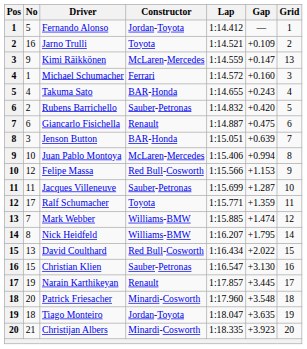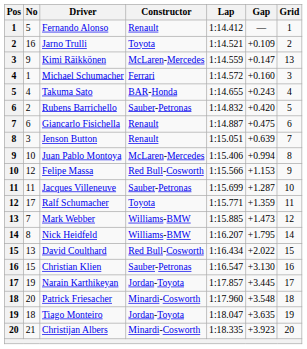 <table class="wikitable sortable" style="font-size: 85%;">
 <tr>
 <th>Pos</th>
 <th>No</th>
 <th>Driver</th>
 <th>Constructor</th>
 <th>Lap</th>
 <th>Gap</th>
 <th>Grid</th>
 </tr>
 <tr>
 <th>1</th>
 <td>5</td>
 <td> <a href='#'>Fernando Alonso</a></td>
-<td><a href='#'>Jordan</a>-<a href='#'>Toyota</a></td>
+<td><a href='#'>Renault</a></td>
 <td>1:14.412</td>
 <td align="center">—</td>
 <td align="center">1</td>
 </tr>
 <tr>
 <th>2</th>
 <td>16</td>
 <td> <a href='#'>Jarno Trulli</a></td>
 <td><a href='#'>Toyota</a></td>
 <td>1:14.521</td>
 <td>+0.109</td>
 <td align="center">2</td>
 </tr>
 <tr>
 <th>3</th>
 <td>9</td>
 <td> <a href='#'>Kimi Räikkönen</a></td>
 <td><a href='#'>McLaren</a>-<a href='#'>Mercedes</a></td>
 <td>1:14.559</td>
 <td>+0.147</td>
 <td align="center">13</td>
 </tr>
 <tr>
 <th>4</th>
 <td>1</td>
 <td> <a href='#'>Michael Schumacher</a></td>
 <td><a href='#'>Ferrari</a></td>
 <td>1:14.572</td>
 <td>+0.160</td>
 <td align="center">3</td>
 </tr>
 <tr>
 <th>5</th>
 <td>4</td>
 <td> <a href='#'>Takuma Sato</a></td>
 <td><a href='#'>BAR</a>-<a href='#'>Honda</a></td>
 <td>1:14.655</td>
 <td>+0.243</td>
 <td align="center">4</td>
 </tr>
 <tr>
 <th>6</th>
 <td>2</td>
 <td> <a href='#'>Rubens Barrichello</a></td>
 <td><a href='#'>Sauber</a>-<a href='#'>Petronas</a></td>
 <td>1:14.832</td>
 <td>+0.420</td>
 <td align="center">5</td>
 </tr>
 <tr>
 <th>7</th>
 <td>6</td>
 <td> <a href='#'>Giancarlo Fisichella</a></td>
 <td><a href='#'>Renault</a></td>
 <td>1:14.887</td>
 <td>+0.475</td>
 <td align="center">6</td>
 </tr>
 <tr>
 <th>8</th>
 <td>3</td>
 <td> <a href='#'>Jenson Button</a></td>
-<td><a href='#'>BAR</a>-<a href='#'>Honda</a></td>
+<td><a href='#'>Renault</a></td>
 <td>1:15.051</td>
 <td>+0.639</td>
 <td align="center">7</td>
 </tr>
 <tr>
 <th>9</th>
 <td>10</td>
 <td> <a href='#'>Juan Pablo Montoya</a></td>
 <td><a href='#'>McLaren</a>-<a href='#'>Mercedes</a></td>
 <td>1:15.406</td>
 <td>+0.994</td>
 <td align="center">8</td>
 </tr>
 <tr>
 <th>10</th>
 <td>12</td>
 <td> <a href='#'>Felipe Massa</a></td>
 <td><a href='#'>Red Bull</a>-<a href='#'>Cosworth</a></td>
 <td>1:15.566</td>
 <td>+1.153</td>
 <td align="center">9</td>
 </tr>
 <tr>
 <th>11</th>
 <td>11</td>
 <td> <a href='#'>Jacques Villeneuve</a></td>
 <td><a href='#'>Sauber</a>-<a href='#'>Petronas</a></td>
 <td>1:15.699</td>
 <td>+1.287</td>
 <td align="center">10</td>
 </tr>
 <tr>
 <th>12</th>
 <td>17</td>
 <td> <a href='#'>Ralf Schumacher</a></td>
 <td><a href='#'>Toyota</a></td>
 <td>1:15.771</td>
 <td>+1.359</td>
 <td align="center">11</td>
 </tr>
 <tr>
 <th>13</th>
 <td>7</td>
 <td> <a href='#'>Mark Webber</a></td>
 <td><a href='#'>Williams</a>-<a href='#'>BMW</a></td>
 <td>1:15.885</td>
-<td>+1.474</td>
+<td>+1.473</td>
 <td align="center">12</td>
 </tr>
 <tr>
 <th>14</th>
 <td>8</td>
 <td> <a href='#'>Nick Heidfeld</a></td>
 <td><a href='#'>Williams</a>-<a href='#'>BMW</a></td>
 <td>1:16.207</td>
 <td>+1.795</td>
 <td align="center">14</td>
 </tr>
 <tr>
 <th>15</th>
 <td>13</td>
 <td> <a href='#'>David Coulthard</a></td>
 <td><a href='#'>Red Bull</a>-<a href='#'>Cosworth</a></td>
 <td>1:16.434</td>
 <td>+2.022</td>
 <td align="center">15</td>
 </tr>
 <tr>
 <th>16</th>
 <td>15</td>
 <td> <a href='#'>Christian Klien</a></td>
 <td><a href='#'>Sauber</a>-<a href='#'>Petronas</a></td>
 <td>1:16.547</td>
 <td>+3.130</td>
 <td align="center">16</td>
 </tr>
 <tr>
 <th>17</th>
 <td>19</td>
 <td> <a href='#'>Narain Karthikeyan</a></td>
-<td><a href='#'>Renault</a></td>
+<td><a href='#'>Jordan</a>-<a href='#'>Toyota</a></td>
 <td>1:17.857</td>
 <td>+3.445</td>
 <td align="center">17</td>
 </tr>
 <tr>
 <th>18</th>
 <td>20</td>
 <td> <a href='#'>Patrick Friesacher</a></td>
 <td><a href='#'>Minardi</a>-<a href='#'>Cosworth</a></td>
 <td>1:17.960</td>
 <td>+3.548</td>
 <td align="center">18</td>
 </tr>
 <tr>
 <th>19</th>
 <td>18</td>
 <td> <a href='#'>Tiago Monteiro</a></td>
 <td><a href='#'>Jordan</a>-<a href='#'>Toyota</a></td>
 <td>1:18.047</td>
 <td>+3.635</td>
 <td align="center">19</td>
 </tr>
 <tr>
 <th>20</th>
 <td>21</td>
 <td> <a href='#'>Christijan Albers</a></td>
 <td><a href='#'>Minardi</a>-<a href='#'>Cosworth</a></td>
 <td>1:18.335</td>
 <td>+3.923</td>
 <td align="center">20</td>
 </tr>
 <tr>
 <th colspan="7"></th>
 </tr>
 </table>
